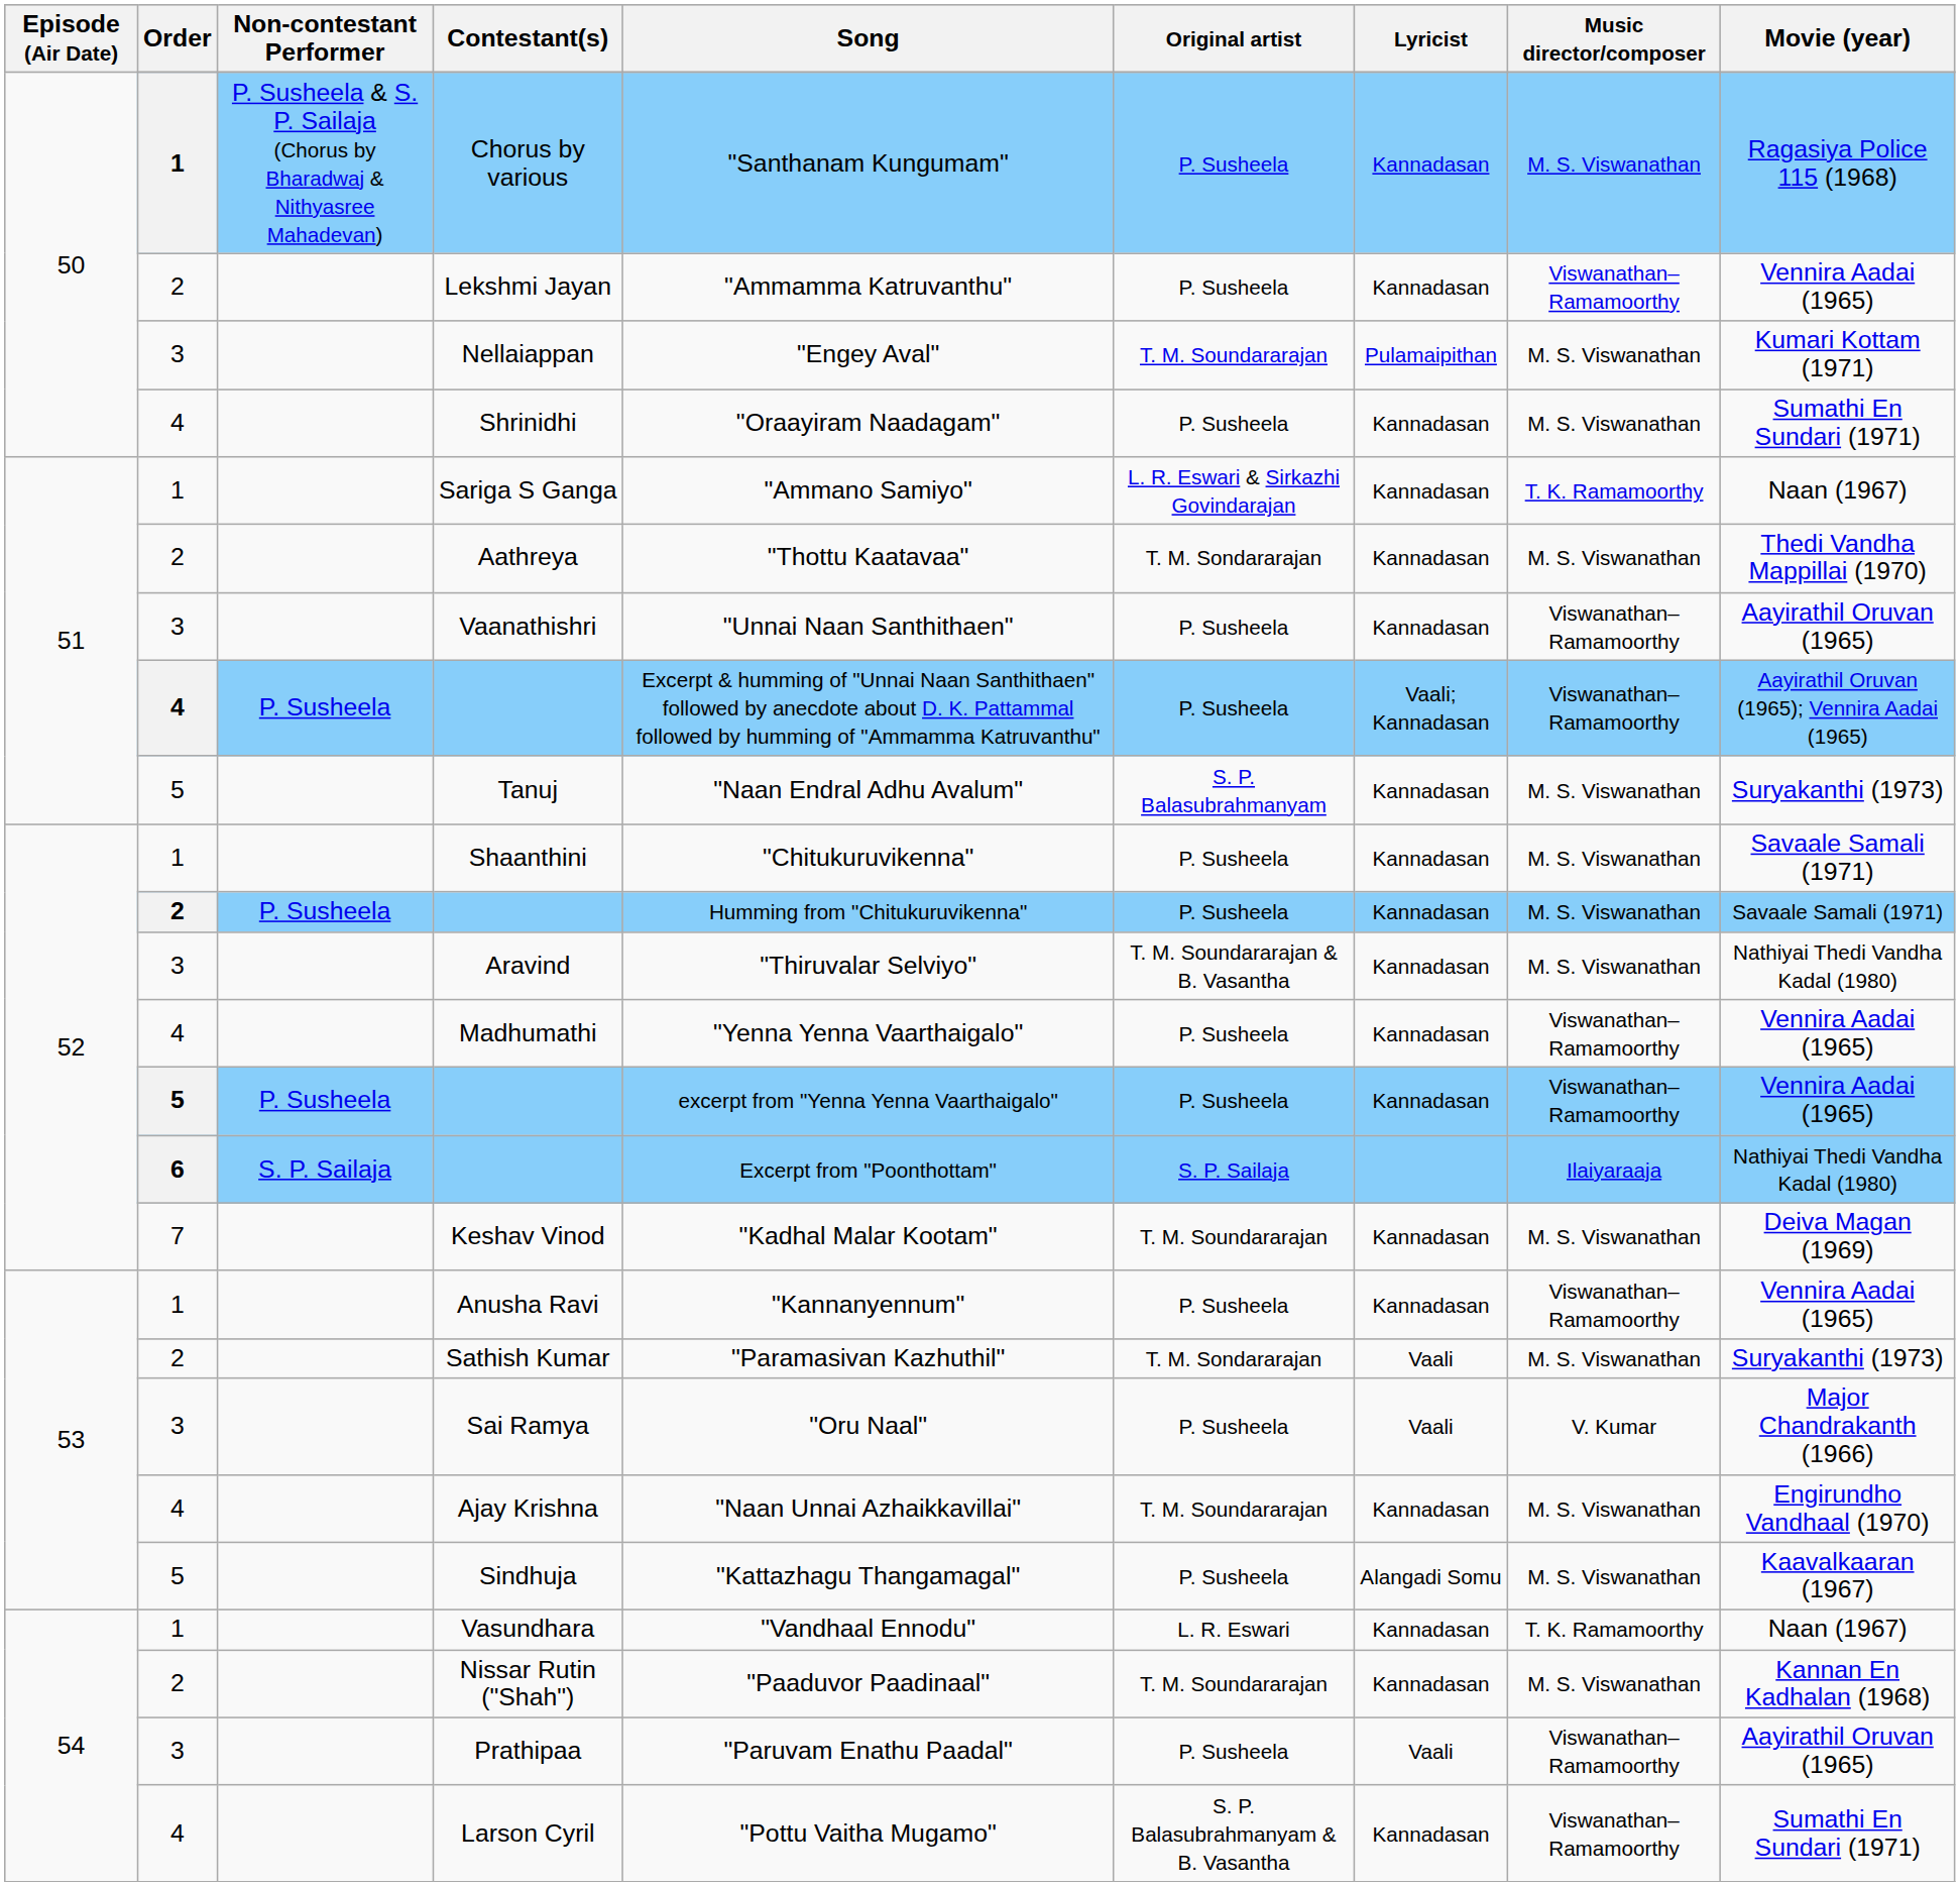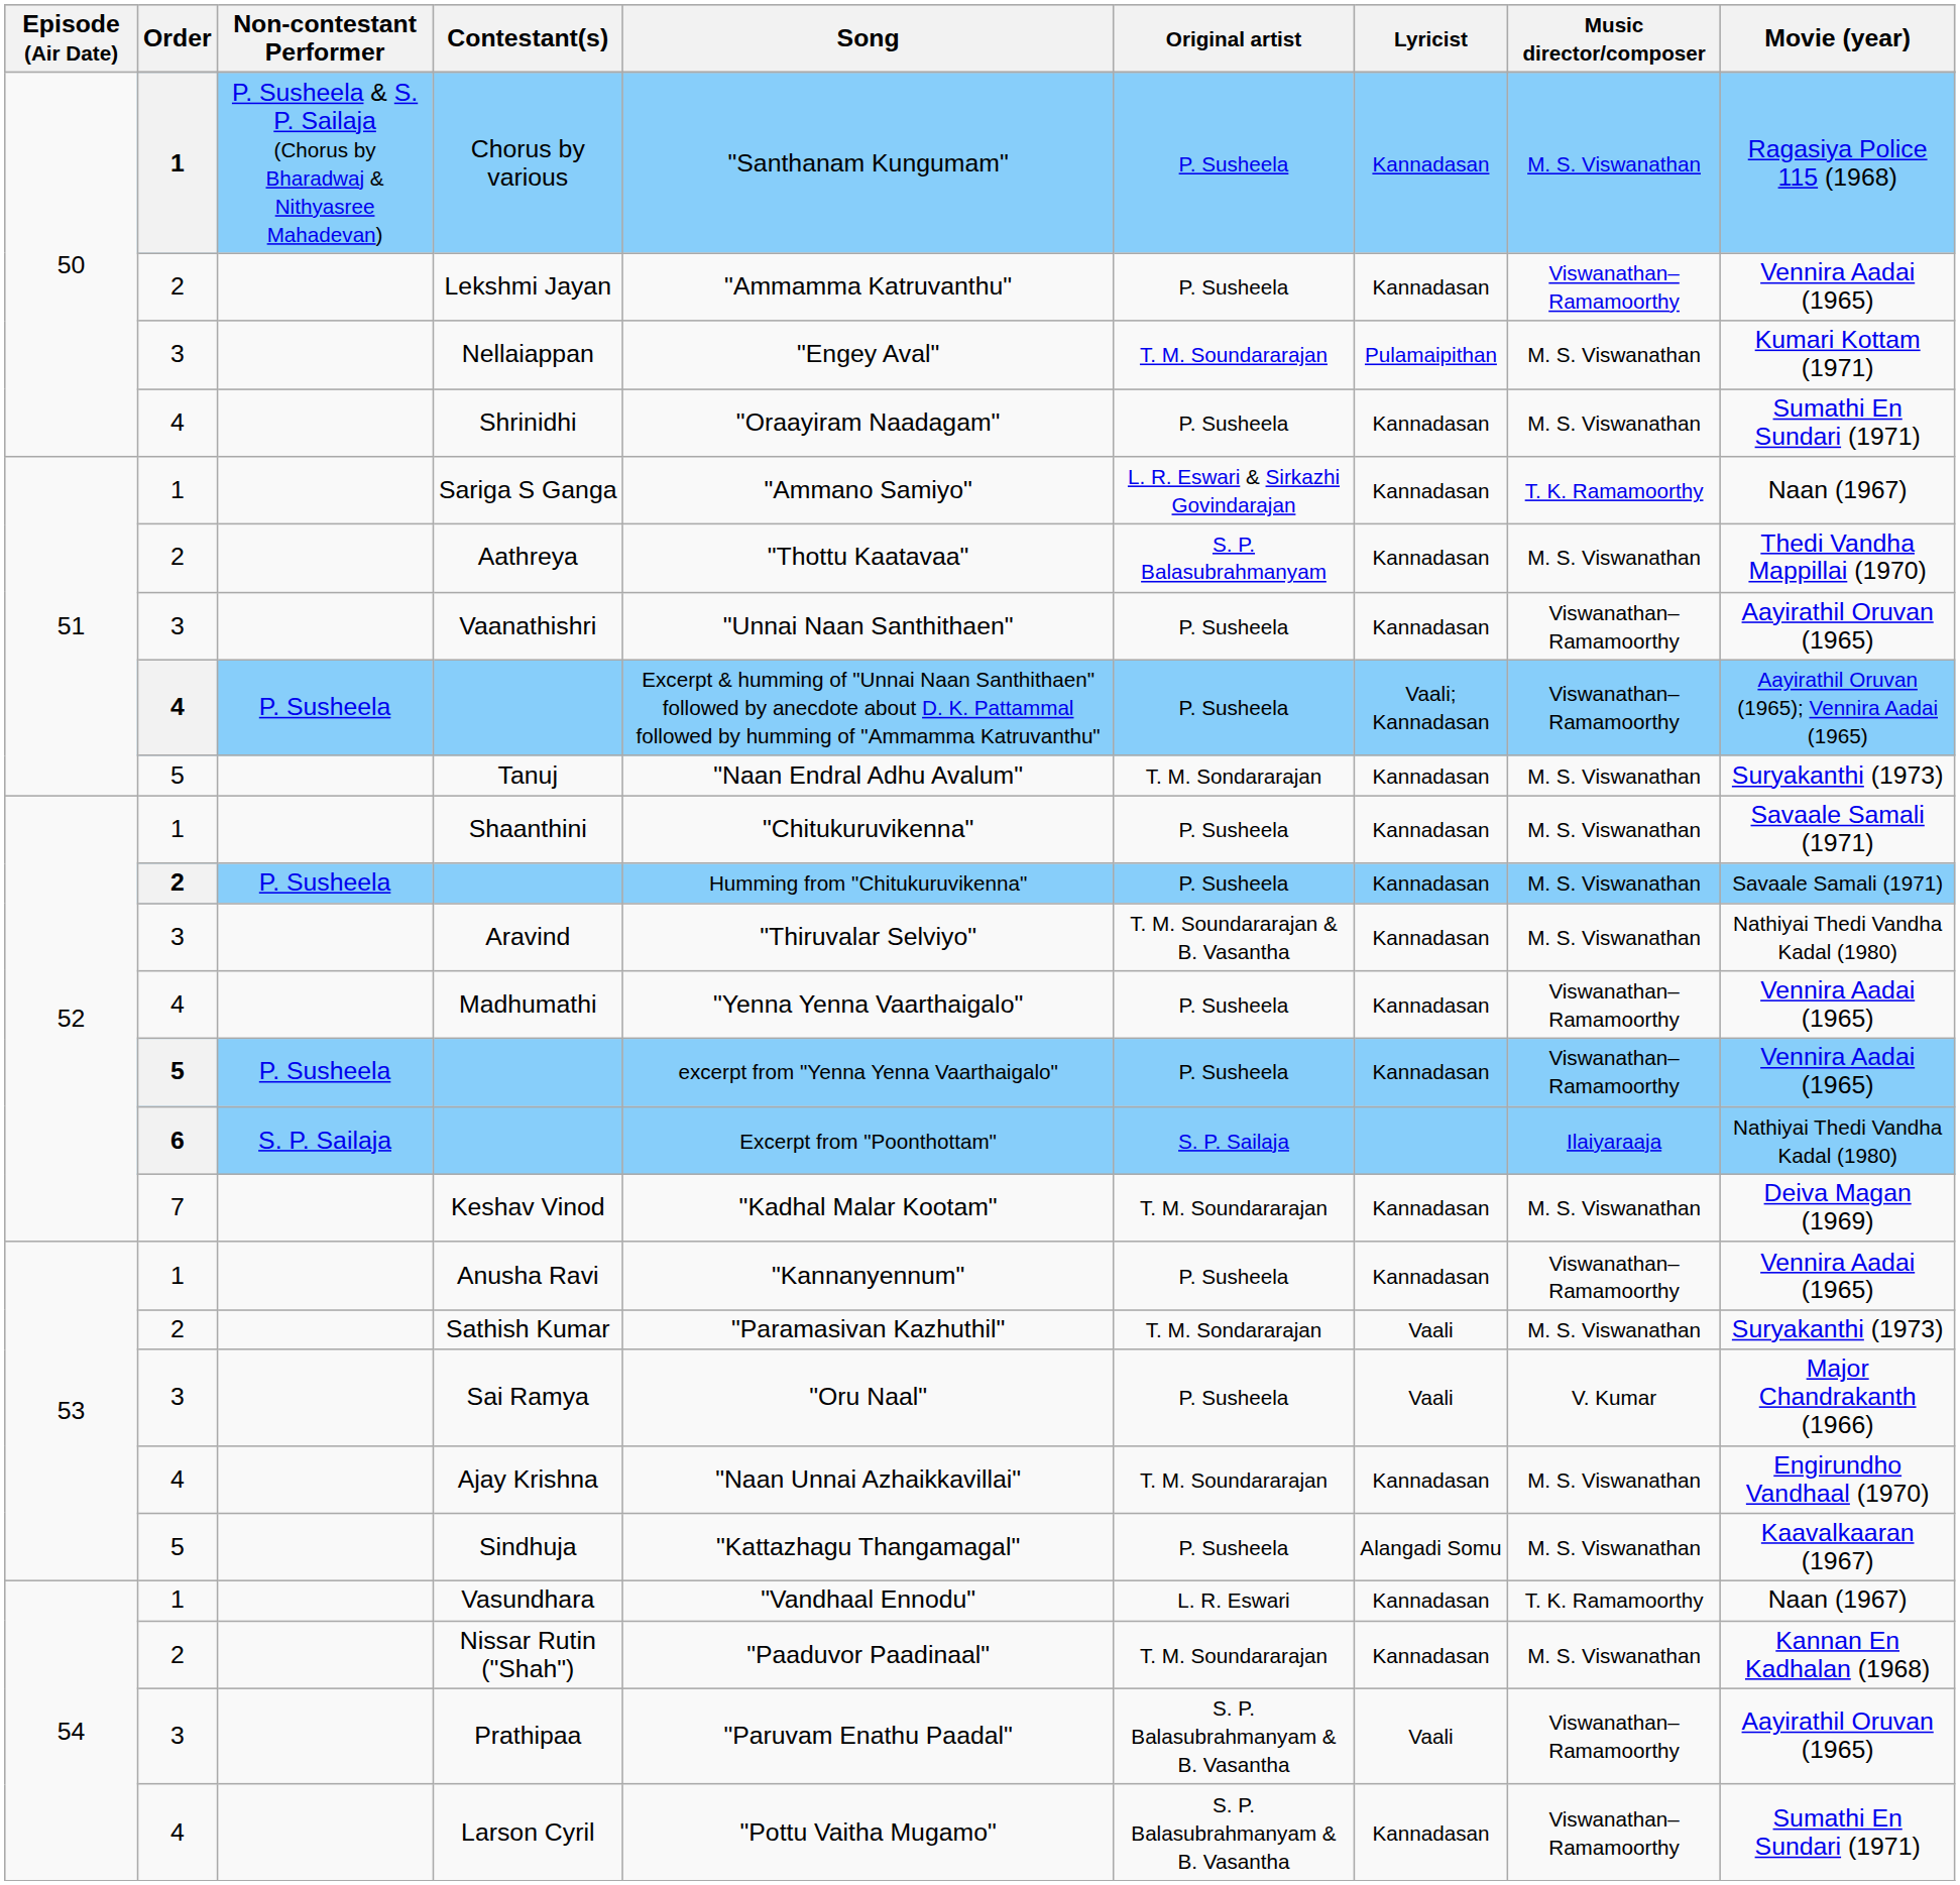 <table class="wikitable sortable" style="text-align: center; width: auto;">
 <tr style="background:lightgrey; text-align:center;">
 <th>Episode <small>(Air Date)</small></th>
 <th>Order</th>
 <th>Non-contestant Performer</th>
 <th>Contestant(s)</th>
 <th>Song</th>
 <th><small>Original artist</small></th>
 <th><small>Lyricist</small></th>
 <th><small>Music director/composer</small></th>
 <th>Movie (year)</th>
 </tr>
 <tr>
 <td rowspan=5>50 <br><small></small></td>
 </tr>
 <tr style="background:lightskyblue">
 <th scope="row">1</th>
 <td><a href='#'>P. Susheela</a> & <a href='#'>S. P. Sailaja</a><br><small>(Chorus by <a href='#'>Bharadwaj</a> & <a href='#'>Nithyasree Mahadevan</a>)</small></td>
 <td>Chorus by various</td>
 <td>"Santhanam Kungumam"</td>
 <td><small><a href='#'>P. Susheela</a></small></td>
 <td><small><a href='#'>Kannadasan</a></small></td>
 <td><small><a href='#'>M. S. Viswanathan</a></small></td>
 <td><a href='#'>Ragasiya Police 115</a> (1968)</td>
 </tr>
 <tr>
 <td>2</td>
 <td></td>
 <td>Lekshmi Jayan</td>
 <td>"Ammamma Katruvanthu"</td>
 <td><small>P. Susheela</small></td>
 <td><small>Kannadasan</small></td>
 <td><small><a href='#'>Viswanathan–Ramamoorthy</a></small></td>
 <td><a href='#'>Vennira Aadai</a> (1965)</td>
 </tr>
 <tr>
 <td>3</td>
 <td></td>
 <td>Nellaiappan</td>
 <td>"Engey Aval"</td>
 <td><small><a href='#'>T. M. Soundararajan</a></small></td>
 <td><small><a href='#'>Pulamaipithan</a></small></td>
 <td><small>M. S. Viswanathan</small></td>
 <td><a href='#'>Kumari Kottam</a> (1971)</td>
 </tr>
 <tr>
 <td>4</td>
 <td></td>
 <td>Shrinidhi</td>
 <td>"Oraayiram Naadagam"</td>
 <td><small>P. Susheela</small></td>
 <td><small>Kannadasan</small></td>
 <td><small>M. S. Viswanathan</small></td>
 <td><a href='#'>Sumathi En Sundari</a> (1971)</td>
 </tr>
 <tr>
 <td rowspan=5>51 <br><small></small></td>
 <td>1</td>
 <td></td>
 <td>Sariga S Ganga</td>
 <td>"Ammano Samiyo"</td>
 <td><small><a href='#'>L. R. Eswari</a> & <a href='#'>Sirkazhi Govindarajan</a></small></td>
 <td><small>Kannadasan</small></td>
 <td><small><a href='#'>T. K. Ramamoorthy</a></small></td>
 <td>Naan (1967)</td>
 </tr>
 <tr>
 <td>2</td>
 <td></td>
 <td>Aathreya</td>
 <td>"Thottu Kaatavaa"</td>
-<td><small>T. M. Sondararajan</small></td>
+<td><small><a href='#'>S. P. Balasubrahmanyam</a></small></td>
 <td><small>Kannadasan</small></td>
 <td><small>M. S. Viswanathan</small></td>
 <td><a href='#'>Thedi Vandha Mappillai</a> (1970)</td>
 </tr>
 <tr>
 <td>3</td>
 <td></td>
 <td>Vaanathishri</td>
 <td>"Unnai Naan Santhithaen"</td>
 <td><small>P. Susheela</small></td>
 <td><small>Kannadasan</small></td>
 <td><small>Viswanathan–Ramamoorthy</small></td>
 <td><a href='#'>Aayirathil Oruvan</a> (1965)</td>
 </tr>
 <tr style="background:lightskyblue">
 <th scope="row">4</th>
 <td><a href='#'>P. Susheela</a></td>
 <td></td>
 <td><small>Excerpt & humming of "Unnai Naan Santhithaen" followed by anecdote about <a href='#'>D. K. Pattammal</a> followed by humming of "Ammamma Katruvanthu"</small></td>
 <td><small>P. Susheela</small></td>
 <td><small>Vaali; Kannadasan</small></td>
 <td><small>Viswanathan–Ramamoorthy</small></td>
 <td><small><a href='#'>Aayirathil Oruvan</a> (1965); <a href='#'>Vennira Aadai</a> (1965)</small></td>
 </tr>
 <tr>
 <td>5</td>
 <td></td>
 <td>Tanuj</td>
 <td>"Naan Endral Adhu Avalum"</td>
-<td><small><a href='#'>S. P. Balasubrahmanyam</a></small></td>
+<td><small>T. M. Sondararajan</small></td>
 <td><small>Kannadasan</small></td>
 <td><small>M. S. Viswanathan</small></td>
 <td><a href='#'>Suryakanthi</a> (1973)</td>
 </tr>
 <tr>
 <td rowspan=7>52 <br><small></small></td>
 <td>1</td>
 <td></td>
 <td>Shaanthini</td>
 <td>"Chitukuruvikenna"</td>
 <td><small>P. Susheela</small></td>
 <td><small>Kannadasan</small></td>
 <td><small>M. S. Viswanathan</small></td>
 <td><a href='#'>Savaale Samali</a> (1971)</td>
 </tr>
 <tr style="background:lightskyblue">
 <th scope="row">2</th>
 <td><a href='#'>P. Susheela</a></td>
 <td></td>
 <td><small>Humming from "Chitukuruvikenna"</small></td>
 <td><small>P. Susheela</small></td>
 <td><small>Kannadasan</small></td>
 <td><small>M. S. Viswanathan</small></td>
 <td><small>Savaale Samali (1971)</small></td>
 </tr>
 <tr>
 <td>3</td>
 <td></td>
 <td>Aravind</td>
 <td>"Thiruvalar Selviyo"</td>
 <td><small>T. M. Soundararajan & B. Vasantha</small></td>
 <td><small>Kannadasan</small></td>
 <td><small>M. S. Viswanathan</small></td>
 <td><small>Nathiyai Thedi Vandha Kadal (1980)</small></td>
 </tr>
 <tr>
 <td>4</td>
 <td></td>
 <td>Madhumathi</td>
 <td>"Yenna Yenna Vaarthaigalo"</td>
 <td><small>P. Susheela</small></td>
 <td><small>Kannadasan</small></td>
 <td><small>Viswanathan–Ramamoorthy</small></td>
 <td><a href='#'>Vennira Aadai</a> (1965)</td>
 </tr>
 <tr style="background:lightskyblue">
 <th scope="row">5</th>
 <td><a href='#'>P. Susheela</a></td>
 <td></td>
 <td><small>excerpt from "Yenna Yenna Vaarthaigalo"</small></td>
 <td><small>P. Susheela</small></td>
 <td><small>Kannadasan</small></td>
 <td><small>Viswanathan–Ramamoorthy</small></td>
 <td><a href='#'>Vennira Aadai</a> (1965)</td>
 </tr>
 <tr style="background:lightskyblue">
 <th scope="row">6</th>
 <td><a href='#'>S. P. Sailaja</a></td>
 <td></td>
 <td><small>Excerpt from "Poonthottam"</small></td>
 <td><small><a href='#'>S. P. Sailaja</a></small></td>
 <td></td>
 <td><small><a href='#'>Ilaiyaraaja</a></small></td>
 <td><small>Nathiyai Thedi Vandha Kadal (1980)</small></td>
 </tr>
 <tr>
 <td>7</td>
 <td></td>
 <td>Keshav Vinod</td>
 <td>"Kadhal Malar Kootam"</td>
 <td><small>T. M. Soundararajan</small></td>
 <td><small>Kannadasan</small></td>
 <td><small>M. S. Viswanathan</small></td>
 <td><a href='#'>Deiva Magan</a> (1969)</td>
 </tr>
 <tr>
 <td rowspan=5>53 <br><small></small></td>
 <td>1</td>
 <td></td>
 <td>Anusha Ravi</td>
 <td>"Kannanyennum"</td>
 <td><small>P. Susheela</small></td>
 <td><small>Kannadasan</small></td>
 <td><small>Viswanathan–Ramamoorthy</small></td>
 <td><a href='#'>Vennira Aadai</a> (1965)</td>
 </tr>
 <tr>
 <td>2</td>
 <td></td>
 <td>Sathish Kumar</td>
 <td>"Paramasivan Kazhuthil"</td>
 <td><small>T. M. Sondararajan</small></td>
 <td><small>Vaali</small></td>
 <td><small>M. S. Viswanathan</small></td>
 <td><a href='#'>Suryakanthi</a> (1973)</td>
 </tr>
 <tr>
 <td>3</td>
 <td></td>
 <td>Sai Ramya</td>
 <td>"Oru Naal"</td>
 <td><small>P. Susheela</small></td>
 <td><small>Vaali</small></td>
 <td><small>V. Kumar</small></td>
 <td><a href='#'>Major Chandrakanth</a> (1966)</td>
 </tr>
 <tr>
 <td>4</td>
 <td></td>
 <td>Ajay Krishna</td>
 <td>"Naan Unnai Azhaikkavillai"</td>
 <td><small>T. M. Soundararajan</small></td>
 <td><small>Kannadasan</small></td>
 <td><small>M. S. Viswanathan</small></td>
 <td><a href='#'>Engirundho Vandhaal</a> (1970)</td>
 </tr>
 <tr>
 <td>5</td>
 <td></td>
 <td>Sindhuja</td>
 <td>"Kattazhagu Thangamagal"</td>
 <td><small>P. Susheela</small></td>
 <td><small>Alangadi Somu</small></td>
 <td><small>M. S. Viswanathan</small></td>
 <td><a href='#'>Kaavalkaaran</a> (1967)</td>
 </tr>
 <tr>
 <td rowspan=4>54 <br><small></small></td>
 <td>1</td>
 <td></td>
 <td>Vasundhara</td>
 <td>"Vandhaal Ennodu"</td>
 <td><small>L. R. Eswari</small></td>
 <td><small>Kannadasan</small></td>
 <td><small>T. K. Ramamoorthy</small></td>
 <td>Naan (1967)</td>
 </tr>
 <tr>
 <td>2</td>
 <td></td>
 <td>Nissar Rutin ("Shah")</td>
 <td>"Paaduvor Paadinaal"</td>
 <td><small>T. M. Soundararajan</small></td>
 <td><small>Kannadasan</small></td>
 <td><small>M. S. Viswanathan</small></td>
 <td><a href='#'>Kannan En Kadhalan</a> (1968)</td>
 </tr>
 <tr>
 <td>3</td>
 <td></td>
 <td>Prathipaa</td>
 <td>"Paruvam Enathu Paadal"</td>
-<td><small>P. Susheela</small></td>
+<td><small>S. P. Balasubrahmanyam & B. Vasantha</small></td>
 <td><small>Vaali</small></td>
 <td><small>Viswanathan–Ramamoorthy</small></td>
 <td><a href='#'>Aayirathil Oruvan</a> (1965)</td>
 </tr>
 <tr>
 <td>4</td>
 <td></td>
 <td>Larson Cyril</td>
 <td>"Pottu Vaitha Mugamo"</td>
 <td><small>S. P. Balasubrahmanyam & B. Vasantha</small></td>
 <td><small>Kannadasan</small></td>
 <td><small>Viswanathan–Ramamoorthy</small></td>
 <td><a href='#'>Sumathi En Sundari</a> (1971)</td>
 </tr>
 <tr>
 </tr>
 </table>
